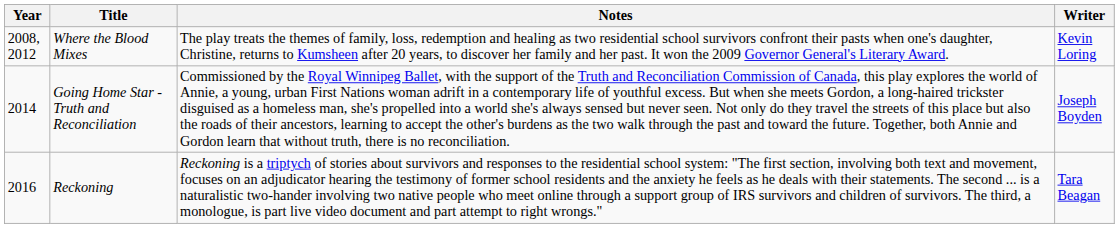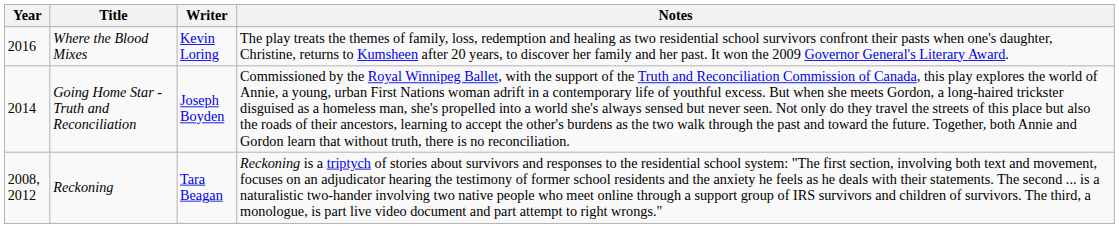 <table class="wikitable sortable">
 <tr>
 <th>Year</th>
 <th>Title</th>
+<th>Writer</th>
 <th>Notes</th>
-<th>Writer</th>
 </tr>
 <tr>
-<td>2008, 2012</td>
+<td>2016</td>
 <td><em>Where the Blood Mixes</em></td>
+<td><a href='#'>Kevin Loring</a></td>
 <td>The play treats the themes of family, loss, redemption and healing as two residential school survivors confront their pasts when one's daughter, Christine, returns to <a href='#'>Kumsheen</a> after 20 years, to discover her family and her past. It won the 2009 <a href='#'>Governor General's Literary Award</a>.</td>
-<td><a href='#'>Kevin Loring</a></td>
 </tr>
 <tr>
 <td>2014</td>
 <td><em>Going Home Star - Truth and Reconciliation</em></td>
+<td><a href='#'>Joseph Boyden</a></td>
 <td>Commissioned by the <a href='#'>Royal Winnipeg Ballet</a>, with the support of the <a href='#'>Truth and Reconciliation Commission of Canada</a>, this play explores the world of Annie, a young, urban First Nations woman adrift in a contemporary life of youthful excess. But when she meets Gordon, a long-haired trickster disguised as a homeless man, she's propelled into a world she's always sensed but never seen. Not only do they travel the streets of this place but also the roads of their ancestors, learning to accept the other's burdens as the two walk through the past and toward the future. Together, both Annie and Gordon learn that without truth, there is no reconciliation.</td>
-<td><a href='#'>Joseph Boyden</a></td>
 </tr>
 <tr>
-<td>2016</td>
+<td>2008, 2012</td>
 <td><em>Reckoning</em></td>
+<td><a href='#'>Tara Beagan</a></td>
 <td><em>Reckoning</em> is a <a href='#'>triptych</a> of stories about survivors and responses to the residential school system: "The first section, involving both text and movement, focuses on an adjudicator hearing the testimony of former school residents and the anxiety he feels as he deals with their statements. The second ... is a naturalistic two-hander involving two native people who meet online through a support group of IRS survivors and children of survivors. The third, a monologue, is part live video document and part attempt to right wrongs."</td>
-<td><a href='#'>Tara Beagan</a></td>
 </tr>
 </table>
